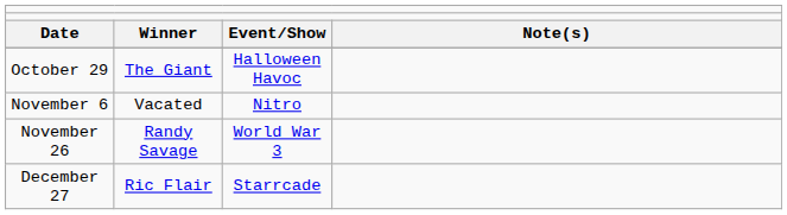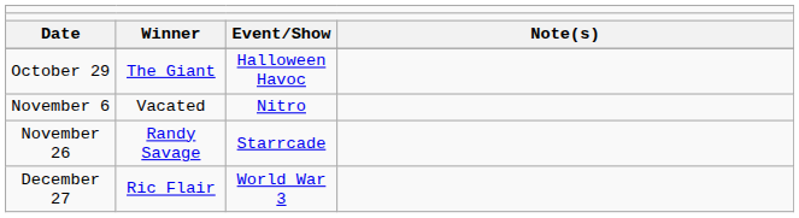 <table class="wikitable" style="text-align:center; width:100%;">
 <tr>
 <td colspan="5"></td>
 </tr>
 <tr>
 <td colspan="5"><strong></strong></td>
 </tr>
 <tr>
 <th width="14%">Date</th>
 <th width="14%">Winner</th>
 <th width="14%">Event/Show</th>
 <th width="58%">Note(s)</th>
 </tr>
 <tr>
 </tr>
 <tr>
 <td>October 29</td>
 <td><a href='#'>The Giant</a></td>
 <td><a href='#'>Halloween Havoc</a></td>
 <td align="left"></td>
 </tr>
 <tr>
 <td>November 6</td>
 <td>Vacated</td>
 <td><a href='#'>Nitro</a></td>
 <td align="left"></td>
 </tr>
 <tr>
 <td>November 26</td>
 <td><a href='#'>Randy Savage</a></td>
-<td><a href='#'>World War 3</a></td>
+<td><a href='#'>Starrcade</a></td>
 <td align="left"></td>
 </tr>
 <tr>
 <td>December 27</td>
 <td><a href='#'>Ric Flair</a></td>
-<td><a href='#'>Starrcade</a></td>
+<td><a href='#'>World War 3</a></td>
 <td align="left"></td>
 </tr>
 </table>
